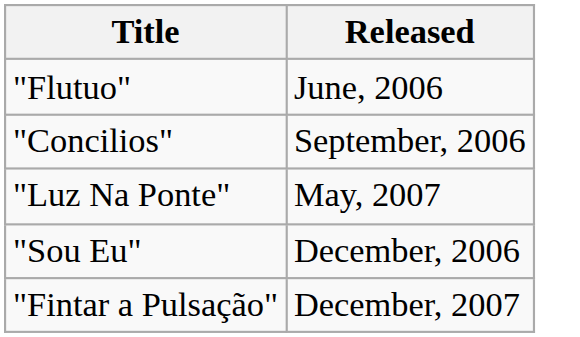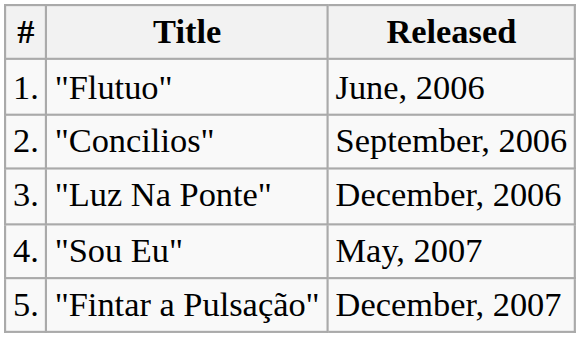 <table class="wikitable">
 <tr>
+<th>#</th>
 <th>Title</th>
 <th>Released</th>
 </tr>
 <tr>
+<td>1.</td>
 <td>"Flutuo"</td>
 <td>June, 2006</td>
 </tr>
 <tr>
+<td>2.</td>
 <td>"Concilios"</td>
 <td>September, 2006</td>
 </tr>
 <tr>
+<td>3.</td>
 <td>"Luz Na Ponte"</td>
+<td>December, 2006</td>
+</tr>
+<tr>
+<td>4.</td>
+<td>"Sou Eu"</td>
 <td>May, 2007</td>
 </tr>
 <tr>
-<td>"Sou Eu"</td>
-<td>December, 2006</td>
-</tr>
-<tr>
+<td>5.</td>
 <td>"Fintar a Pulsação"</td>
 <td>December, 2007</td>
 </tr>
 </table>
